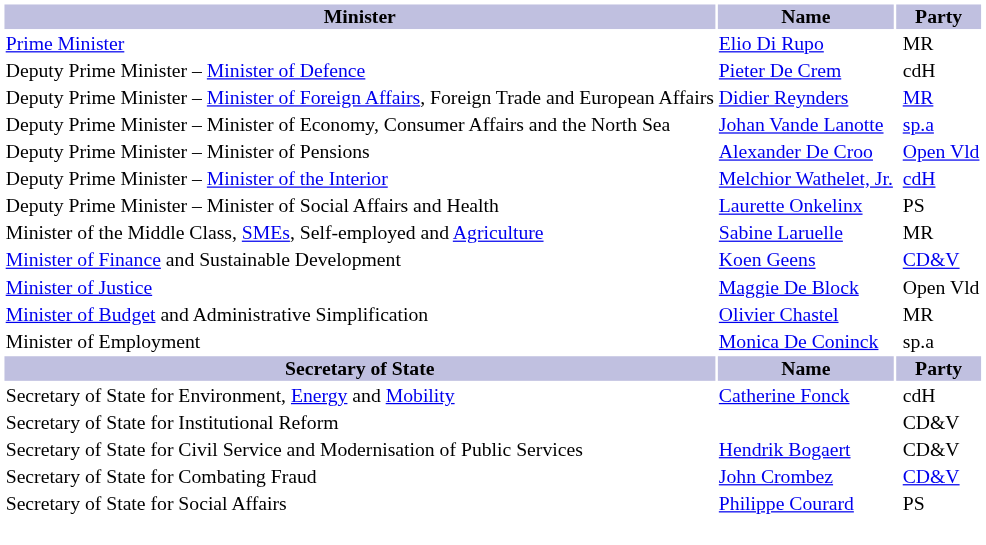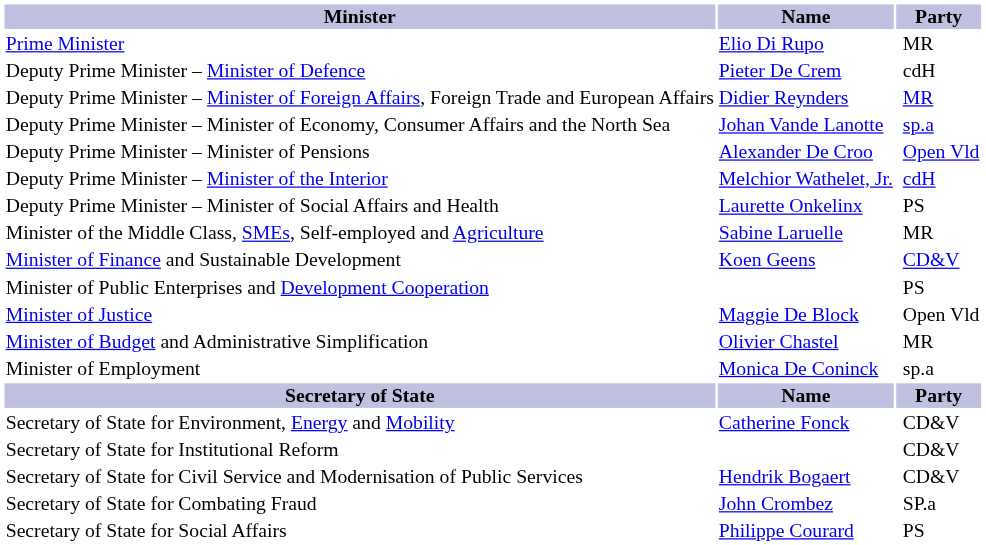 <table class="toccolours" style="margin-bottom: 1em;">
 <tr style="background-color:#C0C0E0;">
 <th>Minister</th>
 <th>Name</th>
 <th colspan="2">Party</th>
 </tr>
 <tr>
 <td><a href='#'>Prime Minister</a></td>
 <td><a href='#'>Elio Di Rupo</a></td>
 <td></td>
 <td>MR</td>
 </tr>
 <tr>
 <td>Deputy Prime Minister – <a href='#'>Minister of Defence</a></td>
 <td><a href='#'>Pieter De Crem</a></td>
 <td></td>
 <td>cdH</td>
 </tr>
 <tr>
 <td>Deputy Prime Minister – <a href='#'>Minister of Foreign Affairs</a>, Foreign Trade and European Affairs</td>
 <td><a href='#'>Didier Reynders</a></td>
 <td></td>
 <td><a href='#'>MR</a></td>
 </tr>
 <tr>
 <td>Deputy Prime Minister – Minister of Economy, Consumer Affairs and the North Sea</td>
 <td><a href='#'>Johan Vande Lanotte</a></td>
 <td></td>
 <td><a href='#'>sp.a</a></td>
 </tr>
 <tr>
 <td>Deputy Prime Minister – Minister of Pensions</td>
 <td><a href='#'>Alexander De Croo</a></td>
 <td></td>
 <td><a href='#'>Open Vld</a></td>
 </tr>
 <tr>
 <td>Deputy Prime Minister – <a href='#'>Minister of the Interior</a></td>
 <td><a href='#'>Melchior Wathelet, Jr.</a></td>
 <td></td>
 <td><a href='#'>cdH</a></td>
 </tr>
 <tr>
 <td>Deputy Prime Minister – Minister of Social Affairs and Health</td>
 <td><a href='#'>Laurette Onkelinx</a></td>
 <td></td>
 <td>PS</td>
 </tr>
 <tr>
 <td>Minister of the Middle Class, <a href='#'>SMEs</a>, Self-employed and <a href='#'>Agriculture</a></td>
 <td><a href='#'>Sabine Laruelle</a></td>
 <td></td>
 <td>MR</td>
 </tr>
 <tr>
 <td><a href='#'>Minister of Finance</a> and Sustainable Development</td>
 <td><a href='#'>Koen Geens</a></td>
 <td></td>
 <td><a href='#'>CD&V</a></td>
 </tr>
 <tr>
+<td>Minister of Public Enterprises and <a href='#'>Development Cooperation</a></td>
+<td></td>
+<td></td>
+<td>PS</td>
+</tr>
+<tr>
 <td><a href='#'>Minister of Justice</a></td>
 <td><a href='#'>Maggie De Block</a></td>
 <td></td>
 <td>Open Vld</td>
 </tr>
 <tr>
 <td><a href='#'>Minister of Budget</a> and Administrative Simplification</td>
 <td><a href='#'>Olivier Chastel</a></td>
 <td></td>
 <td>MR</td>
 </tr>
 <tr>
 <td>Minister of Employment</td>
 <td><a href='#'>Monica De Coninck</a></td>
 <td></td>
 <td>sp.a</td>
 </tr>
 <tr style="background-color:#C0C0E0;">
 <th>Secretary of State</th>
 <th>Name</th>
 <th colspan="2">Party</th>
 </tr>
 <tr>
 <td>Secretary of State for Environment, <a href='#'>Energy</a> and <a href='#'>Mobility</a></td>
 <td><a href='#'>Catherine Fonck</a></td>
 <td></td>
-<td>cdH</td>
+<td>CD&V</td>
 </tr>
 <tr>
 <td>Secretary of State for Institutional Reform</td>
 <td></td>
 <td></td>
 <td>CD&V</td>
 </tr>
 <tr>
 <td>Secretary of State for Civil Service and Modernisation of Public Services</td>
 <td><a href='#'>Hendrik Bogaert</a></td>
 <td></td>
 <td>CD&V</td>
 </tr>
 <tr>
 <td>Secretary of State for Combating Fraud</td>
 <td><a href='#'>John Crombez</a></td>
 <td></td>
-<td><a href='#'>CD&V</a></td>
+<td>SP.a</td>
 </tr>
 <tr>
 <td>Secretary of State for Social Affairs</td>
 <td><a href='#'>Philippe Courard</a></td>
 <td></td>
 <td>PS</td>
 </tr>
 </table>
